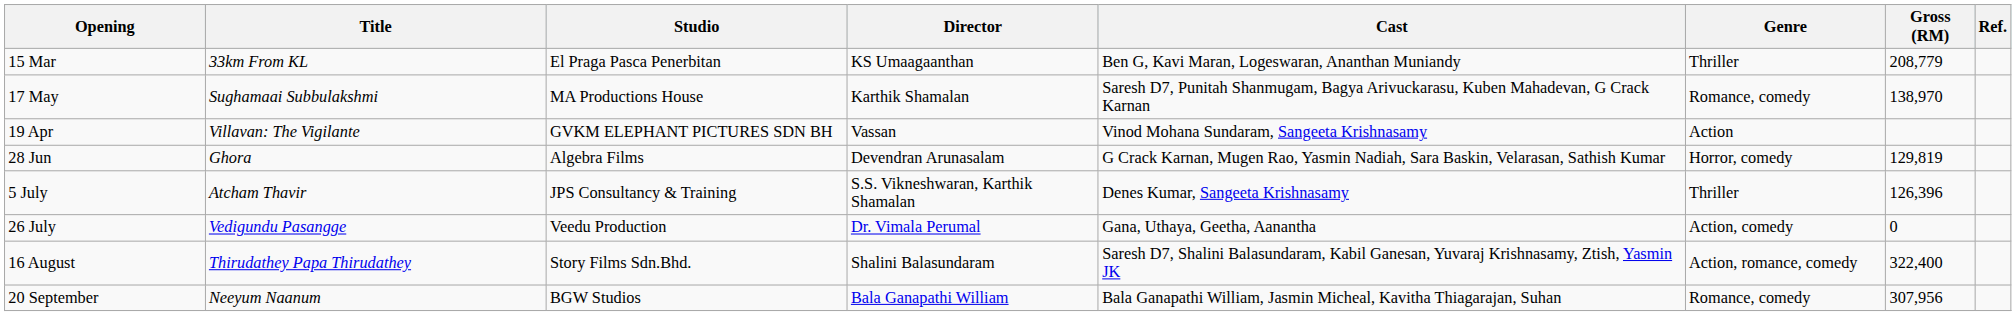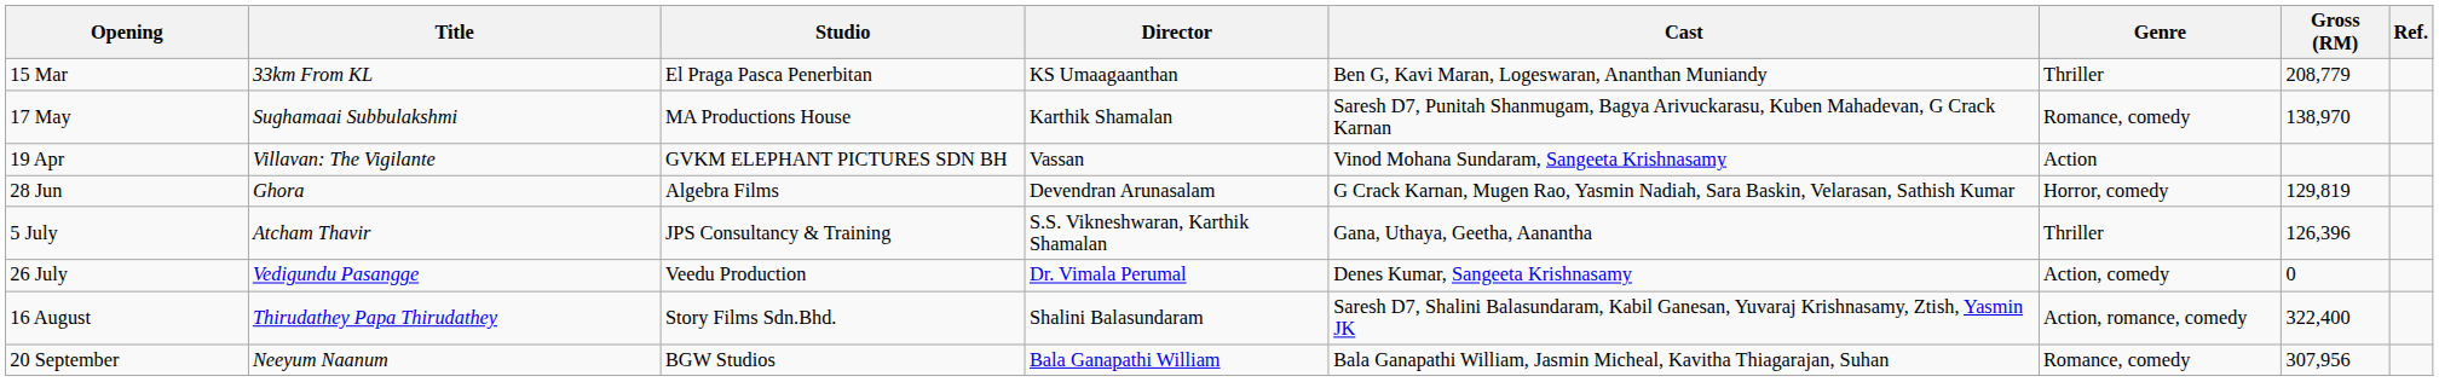 <table class="wikitable">
 <tr style="background:#b0e0e6; text-align:center;">
 <th style="width:10%;">Opening</th>
 <th style="width:17%;">Title</th>
 <th style="width:15%;">Studio</th>
 <th>Director</th>
 <th>Cast</th>
 <th style="width:10%;">Genre</th>
 <th>Gross (RM)</th>
 <th>Ref.</th>
 </tr>
 <tr>
 <td>15 Mar</td>
 <td><em>33km From KL</em></td>
 <td>El Praga Pasca Penerbitan</td>
 <td>KS Umaagaanthan</td>
 <td>Ben G, Kavi Maran, Logeswaran, Ananthan Muniandy</td>
 <td>Thriller</td>
 <td>208,779</td>
 <td></td>
 </tr>
 <tr>
 <td>17 May</td>
 <td><em>Sughamaai Subbulakshmi</em></td>
 <td>MA Productions House</td>
 <td>Karthik Shamalan</td>
 <td>Saresh D7, Punitah Shanmugam, Bagya Arivuckarasu, Kuben Mahadevan, G Crack Karnan</td>
 <td>Romance, comedy</td>
 <td>138,970</td>
 <td></td>
 </tr>
 <tr>
 <td>19 Apr</td>
 <td><em>Villavan: The Vigilante</em></td>
 <td>GVKM ELEPHANT PICTURES SDN BH</td>
 <td>Vassan</td>
 <td>Vinod Mohana Sundaram, <a href='#'>Sangeeta Krishnasamy</a></td>
 <td>Action</td>
 <td></td>
 <td></td>
 </tr>
 <tr>
 <td>28 Jun</td>
 <td><em>Ghora</em></td>
 <td>Algebra Films</td>
 <td>Devendran Arunasalam</td>
 <td>G Crack Karnan, Mugen Rao, Yasmin Nadiah, Sara Baskin, Velarasan, Sathish Kumar</td>
 <td>Horror, comedy</td>
 <td>129,819</td>
 <td></td>
 </tr>
 <tr>
 <td>5 July</td>
 <td><em>Atcham Thavir</em></td>
 <td>JPS Consultancy & Training</td>
 <td>S.S. Vikneshwaran, Karthik Shamalan</td>
-<td>Denes Kumar, <a href='#'>Sangeeta Krishnasamy</a></td>
+<td>Gana, Uthaya, Geetha, Aanantha</td>
 <td>Thriller</td>
 <td>126,396</td>
 <td></td>
 </tr>
 <tr>
 <td>26 July</td>
 <td><em><a href='#'>Vedigundu Pasangge</a></em></td>
 <td>Veedu Production</td>
 <td><a href='#'>Dr. Vimala Perumal</a></td>
-<td>Gana, Uthaya, Geetha, Aanantha</td>
+<td>Denes Kumar, <a href='#'>Sangeeta Krishnasamy</a></td>
 <td>Action, comedy</td>
 <td>0</td>
 <td></td>
 </tr>
 <tr>
 <td>16 August</td>
 <td><em><a href='#'>Thirudathey Papa Thirudathey</a></em></td>
 <td>Story Films Sdn.Bhd.</td>
 <td>Shalini Balasundaram</td>
 <td>Saresh D7, Shalini Balasundaram, Kabil Ganesan, Yuvaraj Krishnasamy, Ztish, <a href='#'>Yasmin JK</a></td>
 <td>Action, romance, comedy</td>
 <td>322,400</td>
 <td></td>
 </tr>
 <tr>
 <td>20 September</td>
 <td><em>Neeyum Naanum</em></td>
 <td>BGW Studios</td>
 <td><a href='#'>Bala Ganapathi William</a></td>
 <td>Bala Ganapathi William, Jasmin Micheal, Kavitha Thiagarajan, Suhan</td>
 <td>Romance, comedy</td>
 <td>307,956</td>
 <td></td>
 </tr>
 <tr>
 </tr>
 </table>
